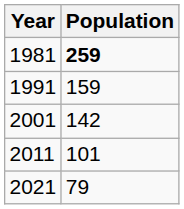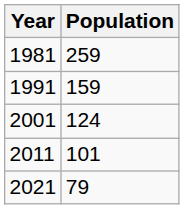 <table class=wikitable>
 <tr>
 <th>Year</th>
 <th>Population</th>
 </tr>
 <tr>
 <td>1981</td>
-<td><strong>259</strong></td>
+<td>259</td>
 </tr>
 <tr>
 <td>1991</td>
 <td>159</td>
 </tr>
 <tr>
 <td>2001</td>
-<td>142</td>
+<td>124</td>
 </tr>
 <tr>
 <td>2011</td>
 <td>101</td>
 </tr>
 <tr>
 <td>2021</td>
 <td>79</td>
 </tr>
 </table>
